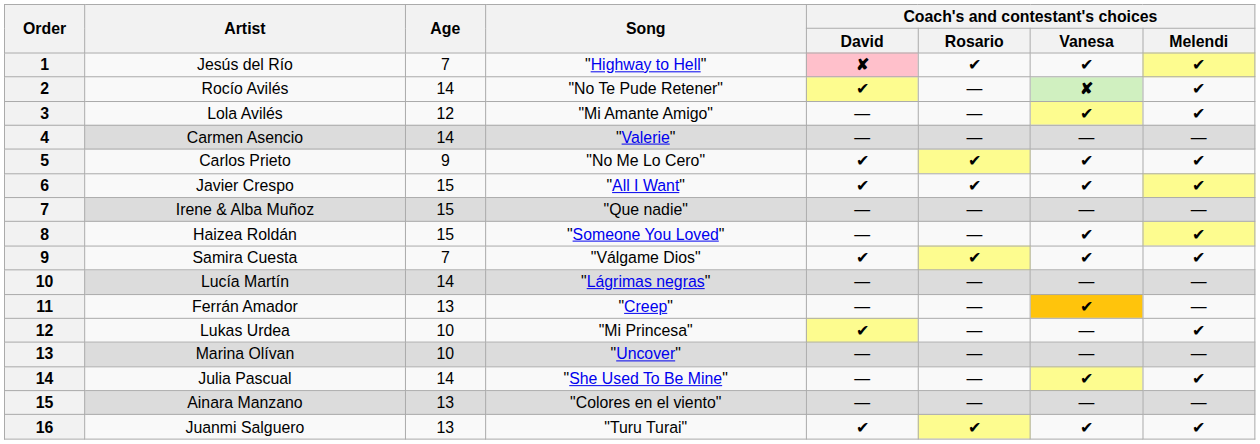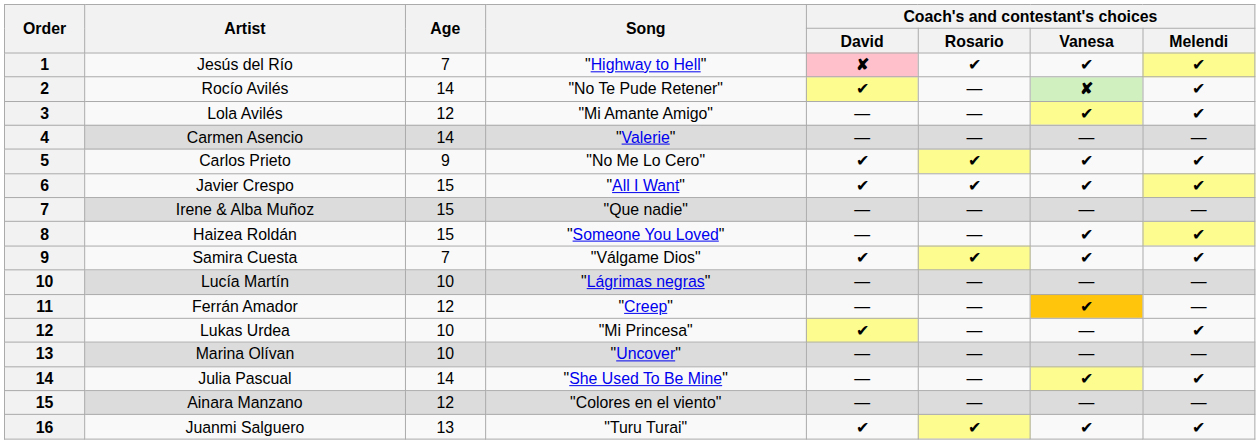 <table class="wikitable" style="text-align:center; line-height:17px; width:100%">
 <tr>
 <th rowspan="2" scope="col" style="width:05%">Order</th>
 <th rowspan="2" scope="col" style="width:20%">Artist</th>
 <th rowspan="2" scope="col" style="width:05%">Age</th>
 <th rowspan="2" scope="col" style="width:20%">Song</th>
 <th colspan="4" scope="col" style="width:32%">Coach's and contestant's choices</th>
 </tr>
 <tr>
 <th style="width:07%">David</th>
 <th style="width:07%">Rosario</th>
 <th style="width:07%">Vanesa</th>
 <th style="width:07%">Melendi</th>
 </tr>
 <tr>
 <th>1</th>
 <td>Jesús del Río</td>
 <td>7</td>
 <td>"<a href='#'>Highway to Hell</a>"</td>
 <td style="background:pink"><strong>✘</strong></td>
 <td>✔</td>
 <td>✔</td>
 <td style="background:#fdfc8f">✔</td>
 </tr>
 <tr>
 <th>2</th>
 <td>Rocío Avilés</td>
 <td>14</td>
 <td>"No Te Pude Retener"</td>
 <td style="background:#fdfc8f">✔</td>
 <td>—</td>
 <td style="background:#d0f0c0"><strong>✘</strong></td>
 <td>✔</td>
 </tr>
 <tr>
 <th>3</th>
 <td>Lola Avilés</td>
 <td>12</td>
 <td>"Mi Amante Amigo"</td>
 <td>—</td>
 <td>—</td>
 <td style="background:#fdfc8f">✔</td>
 <td>✔</td>
 </tr>
 <tr style="background:#dcdcdc">
 <th>4</th>
 <td>Carmen Asencio</td>
 <td>14</td>
 <td>"<a href='#'>Valerie</a>"</td>
 <td>—</td>
 <td>—</td>
 <td>—</td>
 <td>—</td>
 </tr>
 <tr>
 <th>5</th>
 <td>Carlos Prieto</td>
 <td>9</td>
 <td>"No Me Lo Cero"</td>
 <td>✔</td>
 <td style="background:#fdfc8f">✔</td>
 <td>✔</td>
 <td>✔</td>
 </tr>
 <tr>
 <th>6</th>
 <td>Javier Crespo</td>
 <td>15</td>
 <td>"<a href='#'>All I Want</a>"</td>
 <td>✔</td>
 <td>✔</td>
 <td>✔</td>
 <td style="background:#fdfc8f">✔</td>
 </tr>
 <tr style="background:#dcdcdc">
 <th>7</th>
 <td>Irene & Alba Muñoz</td>
 <td>15</td>
 <td>"Que nadie"</td>
 <td>—</td>
 <td>—</td>
 <td>—</td>
 <td>—</td>
 </tr>
 <tr>
 <th>8</th>
 <td>Haizea Roldán</td>
 <td>15</td>
 <td>"<a href='#'>Someone You Loved</a>"</td>
 <td>—</td>
 <td>—</td>
 <td>✔</td>
 <td style="background:#fdfc8f">✔</td>
 </tr>
 <tr>
 <th>9</th>
 <td>Samira Cuesta</td>
 <td>7</td>
 <td>"Válgame Dios"</td>
 <td>✔</td>
 <td style="background:#fdfc8f">✔</td>
 <td>✔</td>
 <td>✔</td>
 </tr>
 <tr style="background:#dcdcdc">
 <th>10</th>
 <td>Lucía Martín</td>
-<td>14</td>
+<td>10</td>
 <td>"<a href='#'>Lágrimas negras</a>"</td>
 <td>—</td>
 <td>—</td>
 <td>—</td>
 <td>—</td>
 </tr>
 <tr>
 <th>11</th>
 <td>Ferrán Amador</td>
-<td>13</td>
+<td>12</td>
 <td>"<a href='#'>Creep</a>"</td>
 <td>—</td>
 <td>—</td>
 <td style="background:#ffc40c">✔</td>
 <td>—</td>
 </tr>
 <tr>
 <th>12</th>
 <td>Lukas Urdea</td>
 <td>10</td>
 <td>"Mi Princesa"</td>
 <td style="background:#fdfc8f">✔</td>
 <td>—</td>
 <td>—</td>
 <td>✔</td>
 </tr>
 <tr style="background:#dcdcdc">
 <th>13</th>
 <td>Marina Olívan</td>
 <td>10</td>
 <td>"<a href='#'>Uncover</a>"</td>
 <td>—</td>
 <td>—</td>
 <td>—</td>
 <td>—</td>
 </tr>
 <tr>
 <th>14</th>
 <td>Julia Pascual</td>
 <td>14</td>
 <td>"<a href='#'>She Used To Be Mine</a>"</td>
 <td>—</td>
 <td>—</td>
 <td style="background:#fdfc8f">✔</td>
 <td>✔</td>
 </tr>
 <tr style="background:#dcdcdc">
 <th>15</th>
 <td>Ainara Manzano</td>
-<td>13</td>
+<td>12</td>
 <td>"Colores en el viento"</td>
 <td>—</td>
 <td>—</td>
 <td>—</td>
 <td>—</td>
 </tr>
 <tr>
 <th>16</th>
 <td>Juanmi Salguero</td>
 <td>13</td>
 <td>"Turu Turai"</td>
 <td>✔</td>
 <td style="background:#fdfc8f">✔</td>
 <td>✔</td>
 <td>✔</td>
 </tr>
 </table>
